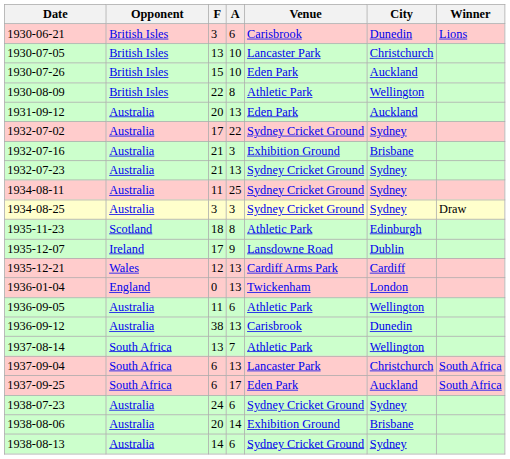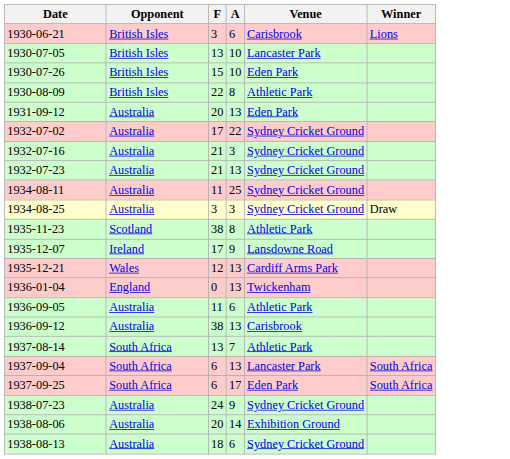 <table class="wikitable sortable">
 <tr>
 <th width="125">Date</th>
 <th width="125">Opponent</th>
 <th>F</th>
 <th>A</th>
 <th>Venue</th>
-<th>City</th>
 <th>Winner</th>
 </tr>
 <tr bgcolor="#FFCCCC">
 <td>1930-06-21</td>
 <td><a href='#'>British Isles</a></td>
 <td>3</td>
 <td>6</td>
 <td><a href='#'>Carisbrook</a></td>
-<td><a href='#'>Dunedin</a></td>
 <td> <a href='#'>Lions</a></td>
 </tr>
 <tr bgcolor="#CCFFCC">
 <td>1930-07-05</td>
 <td><a href='#'>British Isles</a></td>
 <td>13</td>
 <td>10</td>
 <td><a href='#'>Lancaster Park</a></td>
-<td><a href='#'>Christchurch</a></td>
 <td></td>
 </tr>
 <tr bgcolor="#CCFFCC">
 <td>1930-07-26</td>
 <td><a href='#'>British Isles</a></td>
 <td>15</td>
 <td>10</td>
 <td><a href='#'>Eden Park</a></td>
-<td><a href='#'>Auckland</a></td>
 <td></td>
 </tr>
 <tr bgcolor="#CCFFCC">
 <td>1930-08-09</td>
 <td><a href='#'>British Isles</a></td>
 <td>22</td>
 <td>8</td>
 <td><a href='#'>Athletic Park</a></td>
-<td><a href='#'>Wellington</a></td>
 <td></td>
 </tr>
 <tr bgcolor="#CCFFCC">
 <td>1931-09-12</td>
 <td><a href='#'>Australia</a></td>
 <td>20</td>
 <td>13</td>
 <td><a href='#'>Eden Park</a></td>
-<td><a href='#'>Auckland</a></td>
 <td></td>
 </tr>
 <tr bgcolor="#FFCCCC">
 <td>1932-07-02</td>
 <td><a href='#'>Australia</a></td>
 <td>17</td>
 <td>22</td>
 <td><a href='#'>Sydney Cricket Ground</a></td>
-<td><a href='#'>Sydney</a></td>
 <td></td>
 </tr>
 <tr bgcolor="#CCFFCC">
 <td>1932-07-16</td>
 <td><a href='#'>Australia</a></td>
 <td>21</td>
 <td>3</td>
-<td><a href='#'>Exhibition Ground</a></td>
-<td><a href='#'>Brisbane</a></td>
+<td><a href='#'>Sydney Cricket Ground</a></td>
 <td></td>
 </tr>
 <tr bgcolor="#CCFFCC">
 <td>1932-07-23</td>
 <td><a href='#'>Australia</a></td>
 <td>21</td>
 <td>13</td>
 <td><a href='#'>Sydney Cricket Ground</a></td>
-<td><a href='#'>Sydney</a></td>
 <td></td>
 </tr>
 <tr bgcolor="#FFCCCC">
 <td>1934-08-11</td>
 <td><a href='#'>Australia</a></td>
 <td>11</td>
 <td>25</td>
 <td><a href='#'>Sydney Cricket Ground</a></td>
-<td><a href='#'>Sydney</a></td>
 <td></td>
 </tr>
 <tr bgcolor="#FFFFCC">
 <td>1934-08-25</td>
 <td><a href='#'>Australia</a></td>
 <td>3</td>
 <td>3</td>
 <td><a href='#'>Sydney Cricket Ground</a></td>
-<td><a href='#'>Sydney</a></td>
 <td>Draw</td>
 </tr>
 <tr bgcolor="#CCFFCC">
 <td>1935-11-23</td>
 <td><a href='#'>Scotland</a></td>
-<td>18</td>
+<td>38</td>
 <td>8</td>
 <td><a href='#'>Athletic Park</a></td>
-<td><a href='#'>Edinburgh</a></td>
 <td></td>
 </tr>
 <tr bgcolor="#CCFFCC">
 <td>1935-12-07</td>
 <td><a href='#'>Ireland</a></td>
 <td>17</td>
 <td>9</td>
 <td><a href='#'>Lansdowne Road</a></td>
-<td><a href='#'>Dublin</a></td>
 <td></td>
 </tr>
 <tr bgcolor="#FFCCCC">
 <td>1935-12-21</td>
 <td><a href='#'>Wales</a></td>
 <td>12</td>
 <td>13</td>
 <td><a href='#'>Cardiff Arms Park</a></td>
-<td><a href='#'>Cardiff</a></td>
 <td></td>
 </tr>
 <tr bgcolor="#FFCCCC">
 <td>1936-01-04</td>
 <td><a href='#'>England</a></td>
 <td>0</td>
 <td>13</td>
 <td><a href='#'>Twickenham</a></td>
-<td><a href='#'>London</a></td>
 <td></td>
 </tr>
 <tr bgcolor="#CCFFCC">
 <td>1936-09-05</td>
 <td><a href='#'>Australia</a></td>
 <td>11</td>
 <td>6</td>
 <td><a href='#'>Athletic Park</a></td>
-<td><a href='#'>Wellington</a></td>
 <td></td>
 </tr>
 <tr bgcolor="#CCFFCC">
 <td>1936-09-12</td>
 <td><a href='#'>Australia</a></td>
 <td>38</td>
 <td>13</td>
 <td><a href='#'>Carisbrook</a></td>
-<td><a href='#'>Dunedin</a></td>
 <td></td>
 </tr>
 <tr bgcolor="#CCFFCC">
 <td>1937-08-14</td>
 <td><a href='#'>South Africa</a></td>
 <td>13</td>
 <td>7</td>
 <td><a href='#'>Athletic Park</a></td>
-<td><a href='#'>Wellington</a></td>
 <td></td>
 </tr>
 <tr bgcolor="#FFCCCC">
 <td>1937-09-04</td>
 <td><a href='#'>South Africa</a></td>
 <td>6</td>
 <td>13</td>
 <td><a href='#'>Lancaster Park</a></td>
-<td><a href='#'>Christchurch</a></td>
 <td> <a href='#'>South Africa</a></td>
 </tr>
 <tr bgcolor="#FFCCCC">
 <td>1937-09-25</td>
 <td><a href='#'>South Africa</a></td>
 <td>6</td>
 <td>17</td>
 <td><a href='#'>Eden Park</a></td>
-<td><a href='#'>Auckland</a></td>
 <td> <a href='#'>South Africa</a></td>
 </tr>
 <tr bgcolor="#CCFFCC">
 <td>1938-07-23</td>
 <td><a href='#'>Australia</a></td>
 <td>24</td>
-<td>6</td>
+<td>9</td>
 <td><a href='#'>Sydney Cricket Ground</a></td>
-<td><a href='#'>Sydney</a></td>
 <td></td>
 </tr>
 <tr bgcolor="#CCFFCC">
 <td>1938-08-06</td>
 <td><a href='#'>Australia</a></td>
 <td>20</td>
 <td>14</td>
 <td><a href='#'>Exhibition Ground</a></td>
-<td><a href='#'>Brisbane</a></td>
 <td></td>
 </tr>
 <tr bgcolor="#CCFFCC">
 <td>1938-08-13</td>
 <td><a href='#'>Australia</a></td>
-<td>14</td>
+<td>18</td>
 <td>6</td>
 <td><a href='#'>Sydney Cricket Ground</a></td>
-<td><a href='#'>Sydney</a></td>
 <td></td>
 </tr>
 </table>
